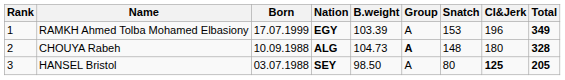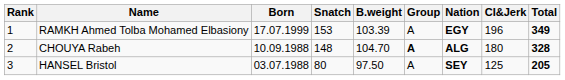 <table class="wikitable">
 <tr>
 <th>Rank</th>
 <th>Name</th>
 <th>Born</th>
-<th>Nation</th>
+<th>Snatch</th>
 <th>B.weight</th>
 <th>Group</th>
-<th>Snatch</th>
+<th>Nation</th>
 <th>CI&Jerk</th>
 <th>Total</th>
 </tr>
 <tr>
 <td>1</td>
 <td>RAMKH Ahmed Tolba Mohamed Elbasiony</td>
 <td>17.07.1999</td>
-<td><strong>EGY</strong></td>
+<td>153</td>
 <td>103.39</td>
 <td>A</td>
-<td>153</td>
+<td><strong>EGY</strong></td>
 <td>196</td>
 <td><strong>349</strong></td>
 </tr>
 <tr>
 <td>2</td>
 <td>CHOUYA Rabeh</td>
 <td>10.09.1988</td>
+<td>148</td>
+<td>104.70</td>
+<td><strong>A</strong></td>
 <td><strong>ALG</strong></td>
-<td>104.73</td>
-<td><strong>A</strong></td>
-<td>148</td>
 <td>180</td>
 <td><strong>328</strong></td>
 </tr>
 <tr>
 <td>3</td>
 <td>HANSEL Bristol</td>
 <td>03.07.1988</td>
+<td>80</td>
+<td>97.50</td>
+<td>A</td>
 <td><strong>SEY</strong></td>
-<td>98.50</td>
-<td>A</td>
-<td>80</td>
-<td><strong>125</strong></td>
+<td>125</td>
 <td><strong>205</strong></td>
 </tr>
 </table>
